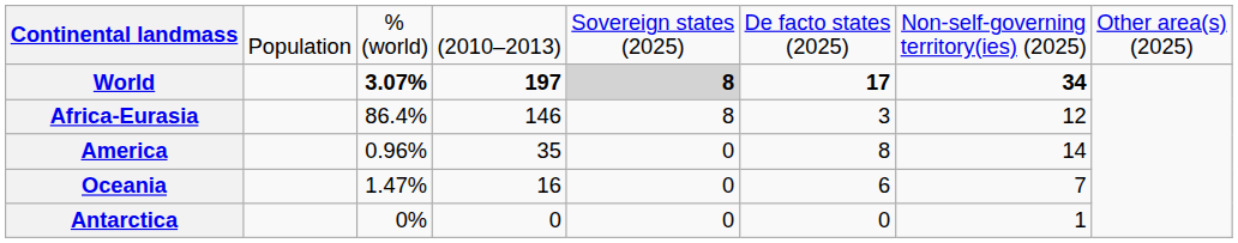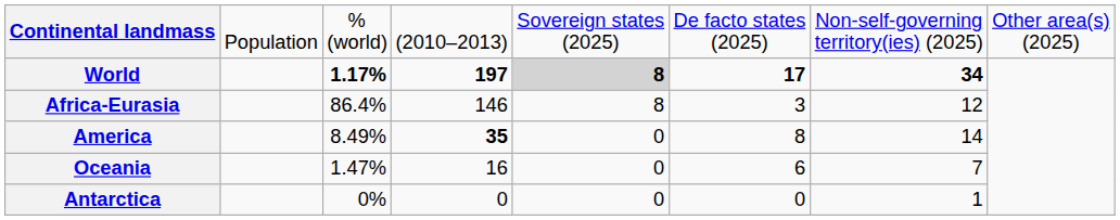 <table class="wikitable sortable static-row-numbers" style="text-align:right;">
 <tr class="static-row-header" style="text-align:center;vertical-align:bottom;">
 <th valign="middle"><a href='#'>Continental landmass</a></th>
 <td>Population<br></td>
 <td style=max-width:3em>%<br>(world)</td>
 <td><br>(2010–2013)</td>
 <td><a href='#'>Sovereign states</a><br>(2025)</td>
 <td><a href='#'>De facto states</a><br>(2025)</td>
 <td><a href='#'>Non-self-governing<br>territory(ies)</a> (2025)</td>
 <td><a href='#'>Other area(s)</a><br>(2025)</td>
 </tr>
 <tr class="static-row-header " style="font-weight:bold;">
 <th scope=row><a href='#'>World</a></th>
 <td></td>
-<td>3.07%</td>
+<td>1.17%</td>
 <td>197</td>
 <td style="background: lightgrey;">8</td>
 <td>17</td>
 <td>34</td>
 </tr>
 <tr>
 <th scope=row><a href='#'>Africa-Eurasia</a></th>
 <td></td>
 <td>86.4%</td>
 <td>146</td>
 <td>8</td>
 <td>3</td>
 <td>12</td>
 </tr>
 <tr>
 <th scope=row><a href='#'>America</a></th>
 <td></td>
-<td>0.96%</td>
-<td>35</td>
+<td>8.49%</td>
+<td><strong>35</strong></td>
 <td>0</td>
 <td>8</td>
 <td>14</td>
 </tr>
 <tr>
 <th scope=row><a href='#'>Oceania</a></th>
 <td></td>
 <td>1.47%</td>
 <td>16</td>
 <td>0</td>
 <td>6</td>
 <td>7</td>
 </tr>
 <tr>
 <th scope=row><a href='#'>Antarctica</a></th>
 <td></td>
 <td>0%</td>
 <td>0</td>
 <td>0</td>
 <td>0</td>
 <td>1</td>
 </tr>
 </table>
